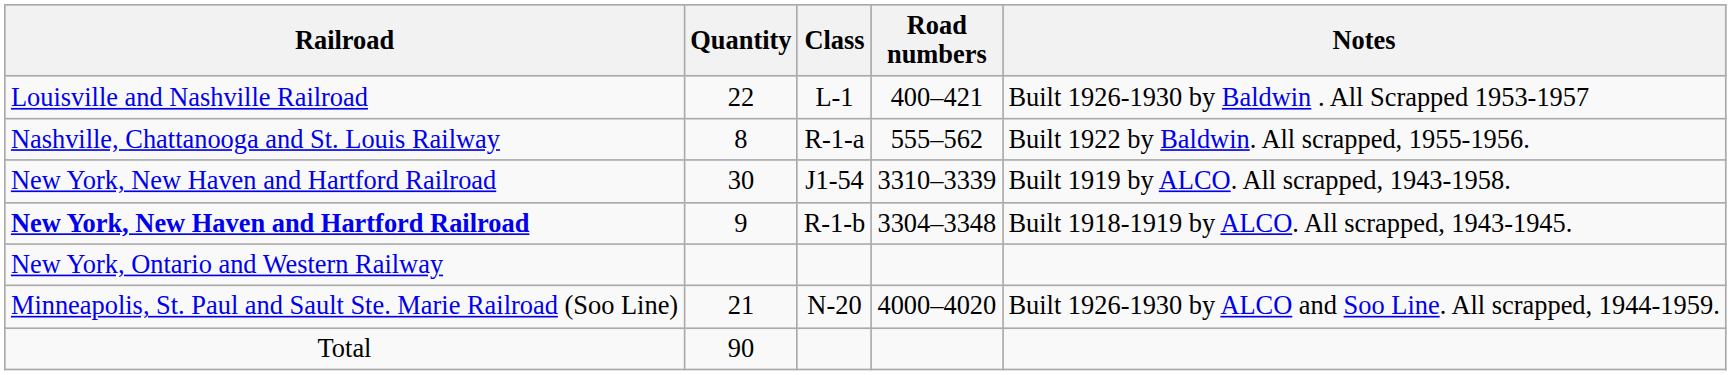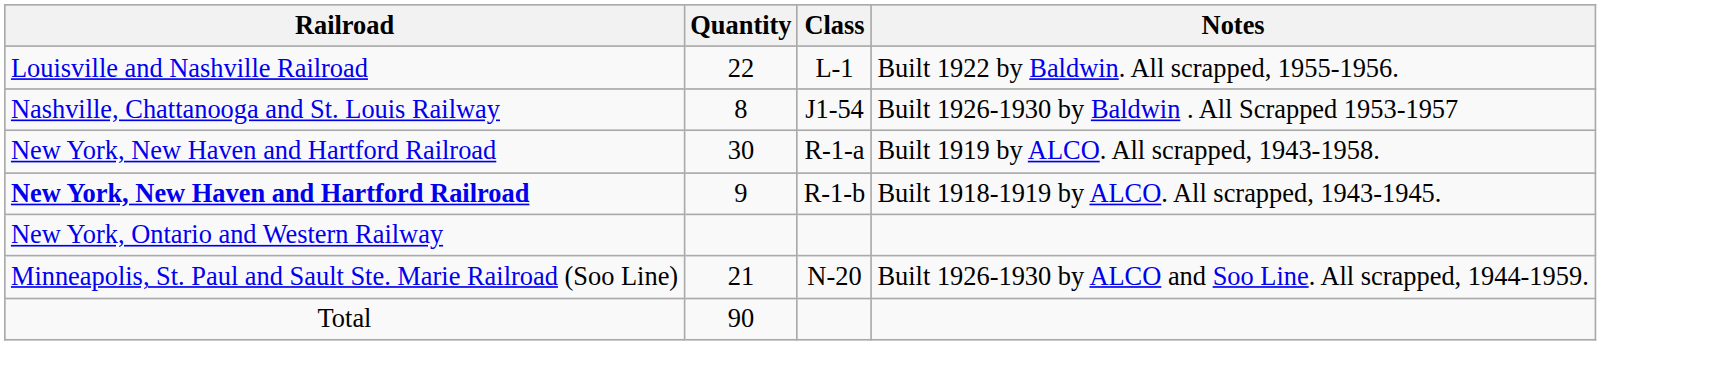 <table class="wikitable sortable" style="text-align:center">
 <tr>
 <th>Railroad</th>
 <th>Quantity</th>
 <th>Class</th>
-<th>Road<br>numbers</th>
 <th>Notes</th>
 </tr>
 <tr>
 <td align=left><a href='#'>Louisville and Nashville Railroad</a></td>
 <td>22</td>
 <td>L-1</td>
-<td>400–421</td>
-<td align=left>Built 1926-1930 by <a href='#'>Baldwin</a> . All Scrapped 1953-1957</td>
+<td align=left>Built 1922 by <a href='#'>Baldwin</a>. All scrapped, 1955-1956.</td>
 </tr>
 <tr>
 <td align=left><a href='#'>Nashville, Chattanooga and St. Louis Railway</a></td>
 <td>8</td>
-<td>R-1-a</td>
-<td>555–562</td>
-<td align=left>Built 1922 by <a href='#'>Baldwin</a>. All scrapped, 1955-1956.</td>
+<td>J1-54</td>
+<td align=left>Built 1926-1930 by <a href='#'>Baldwin</a> . All Scrapped 1953-1957</td>
 </tr>
 <tr>
 <td align=left><a href='#'>New York, New Haven and Hartford Railroad</a></td>
 <td>30</td>
-<td>J1-54</td>
-<td>3310–3339</td>
+<td>R-1-a</td>
 <td align=left>Built 1919 by <a href='#'>ALCO</a>. All scrapped, 1943-1958.</td>
 </tr>
 <tr>
 <td align=left><strong><a href='#'>New York, New Haven and Hartford Railroad</a></strong></td>
 <td>9</td>
 <td>R-1-b</td>
-<td>3304–3348</td>
 <td align=left>Built 1918-1919 by <a href='#'>ALCO</a>. All scrapped, 1943-1945.</td>
 </tr>
 <tr>
 <td align=left><a href='#'>New York, Ontario and Western Railway</a></td>
-<td></td>
 <td></td>
 <td></td>
 <td align=left></td>
 </tr>
 <tr>
 <td align=left><a href='#'>Minneapolis, St. Paul and Sault Ste. Marie Railroad</a> (Soo Line)</td>
 <td>21</td>
 <td>N-20</td>
-<td>4000–4020</td>
 <td align=left>Built 1926-1930 by <a href='#'>ALCO</a> and <a href='#'>Soo Line</a>. All scrapped, 1944-1959.</td>
 </tr>
 <tr>
 <td>Total</td>
 <td>90</td>
 <td></td>
 <td></td>
-<td></td>
 </tr>
 </table>
